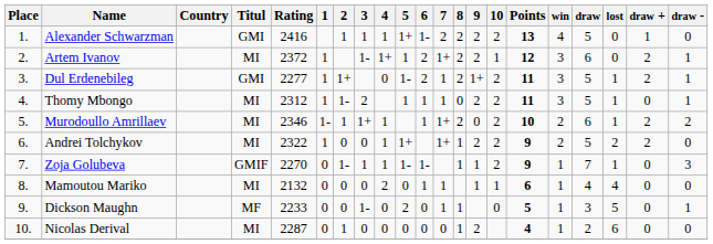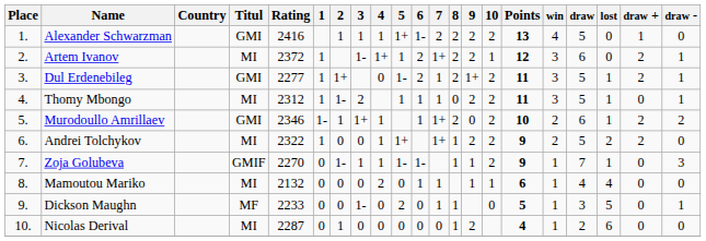 <table class=wikitable style="text-align: center;">
 <tr>
 <th>Place</th>
 <th>Name</th>
 <th>Country</th>
 <th>Titul</th>
 <th>Rating</th>
 <th>1</th>
 <th>2</th>
 <th>3</th>
 <th>4</th>
 <th>5</th>
 <th>6</th>
 <th>7</th>
 <th>8</th>
 <th>9</th>
 <th>10</th>
 <th>Points</th>
 <th><small>win</small></th>
 <th><small>draw</small></th>
 <th><small>lost</small></th>
 <th><small>draw</small> +</th>
 <th><small>draw</small> -</th>
 </tr>
 <tr>
 <td>1.</td>
 <td align="left"><a href='#'>Alexander Schwarzman</a></td>
 <td align="left"></td>
 <td>GMI</td>
 <td>2416</td>
 <td></td>
 <td>1</td>
 <td>1</td>
 <td>1</td>
 <td>1+</td>
 <td>1-</td>
 <td>2</td>
 <td>2</td>
 <td>2</td>
 <td>2</td>
 <td><strong>13</strong></td>
 <td>4</td>
 <td>5</td>
 <td>0</td>
 <td>1</td>
 <td>0</td>
 </tr>
 <tr>
 <td>2.</td>
 <td align="left"><a href='#'>Artem Ivanov</a></td>
 <td align="left"></td>
 <td>MI</td>
 <td>2372</td>
 <td>1</td>
 <td></td>
 <td>1-</td>
 <td>1+</td>
 <td>1</td>
 <td>2</td>
 <td>1+</td>
 <td>2</td>
 <td>2</td>
 <td>1</td>
 <td><strong>12</strong></td>
 <td>3</td>
 <td>6</td>
 <td>0</td>
 <td>2</td>
 <td>1</td>
 </tr>
 <tr>
 <td>3.</td>
 <td align="left"><a href='#'>Dul Erdenebileg</a></td>
 <td align="left"></td>
 <td>GMI</td>
 <td>2277</td>
 <td>1</td>
 <td>1+</td>
 <td></td>
 <td>0</td>
 <td>1-</td>
 <td>2</td>
 <td>1</td>
 <td>2</td>
 <td>1+</td>
 <td>2</td>
 <td><strong>11</strong></td>
 <td>3</td>
 <td>5</td>
 <td>1</td>
 <td>2</td>
 <td>1</td>
 </tr>
 <tr>
 <td>4.</td>
 <td align="left">Thomy Mbongo</td>
 <td align="left"></td>
 <td>MI</td>
 <td>2312</td>
 <td>1</td>
 <td>1-</td>
 <td>2</td>
 <td></td>
 <td>1</td>
 <td>1</td>
 <td>1</td>
 <td>0</td>
 <td>2</td>
 <td>2</td>
 <td><strong>11</strong></td>
 <td>3</td>
 <td>5</td>
 <td>1</td>
 <td>0</td>
 <td>1</td>
 </tr>
 <tr>
 <td>5.</td>
 <td align="left"><a href='#'>Murodoullo Amrillaev</a></td>
 <td align="left"></td>
-<td>MI</td>
+<td>GMI</td>
 <td>2346</td>
 <td>1-</td>
 <td>1</td>
 <td>1+</td>
 <td>1</td>
 <td></td>
 <td>1</td>
 <td>1+</td>
 <td>2</td>
 <td>0</td>
 <td>2</td>
 <td><strong>10</strong></td>
 <td>2</td>
 <td>6</td>
 <td>1</td>
 <td>2</td>
 <td>2</td>
 </tr>
 <tr>
 <td>6.</td>
 <td align="left">Andrei Tolchykov</td>
 <td align="left"></td>
 <td>MI</td>
 <td>2322</td>
 <td>1</td>
 <td>0</td>
 <td>0</td>
 <td>1</td>
 <td>1+</td>
 <td></td>
 <td>1+</td>
 <td>1</td>
 <td>2</td>
 <td>2</td>
 <td><strong>9</strong></td>
 <td>2</td>
 <td>5</td>
 <td>2</td>
 <td>2</td>
 <td>0</td>
 </tr>
 <tr>
 <td>7.</td>
 <td align="left"><a href='#'>Zoja Golubeva</a></td>
 <td align="left"></td>
 <td>GMIF</td>
 <td>2270</td>
 <td>0</td>
 <td>1-</td>
 <td>1</td>
 <td>1</td>
 <td>1-</td>
 <td>1-</td>
 <td></td>
 <td>1</td>
 <td>1</td>
 <td>2</td>
 <td><strong>9</strong></td>
 <td>1</td>
 <td>7</td>
 <td>1</td>
 <td>0</td>
 <td>3</td>
 </tr>
 <tr>
 <td>8.</td>
 <td align="left">Mamoutou Mariko</td>
 <td align="left"></td>
 <td>MI</td>
 <td>2132</td>
 <td>0</td>
 <td>0</td>
 <td>0</td>
 <td>2</td>
 <td>0</td>
 <td>1</td>
 <td>1</td>
 <td></td>
 <td>1</td>
 <td>1</td>
 <td><strong>6</strong></td>
 <td>1</td>
 <td>4</td>
 <td>4</td>
 <td>0</td>
 <td>0</td>
 </tr>
 <tr>
 <td>9.</td>
 <td align="left">Dickson Maughn</td>
 <td align="left"></td>
 <td>MF</td>
 <td>2233</td>
 <td>0</td>
 <td>0</td>
 <td>1-</td>
 <td>0</td>
 <td>2</td>
 <td>0</td>
 <td>1</td>
 <td>1</td>
 <td></td>
 <td>0</td>
 <td><strong>5</strong></td>
 <td>1</td>
 <td>3</td>
 <td>5</td>
 <td>0</td>
 <td>1</td>
 </tr>
 <tr>
 <td>10.</td>
 <td align="left">Nicolas Derival</td>
 <td align="left"></td>
 <td>MI</td>
 <td>2287</td>
 <td>0</td>
 <td>1</td>
 <td>0</td>
 <td>0</td>
 <td>0</td>
 <td>0</td>
 <td>0</td>
 <td>1</td>
 <td>2</td>
 <td></td>
 <td><strong>4</strong></td>
 <td>1</td>
 <td>2</td>
 <td>6</td>
 <td>0</td>
 <td>0</td>
 </tr>
 <tr>
 </tr>
 </table>
